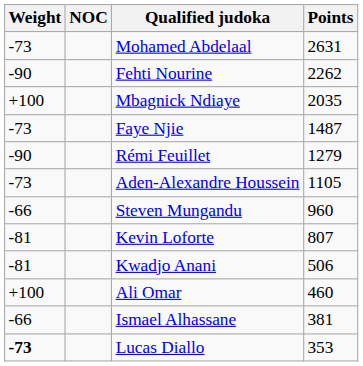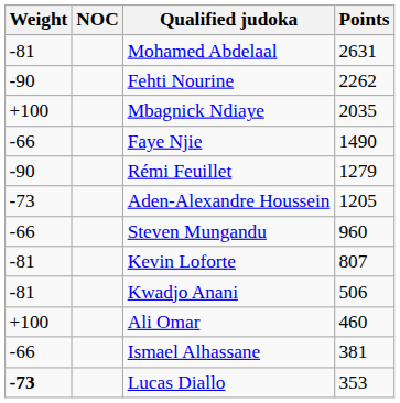 <table class="wikitable">
 <tr>
 <th>Weight</th>
 <th>NOC</th>
 <th>Qualified judoka</th>
 <th>Points</th>
 </tr>
 <tr>
-<td>-73</td>
+<td>-81</td>
 <td></td>
 <td><a href='#'>Mohamed Abdelaal</a></td>
 <td>2631</td>
 </tr>
 <tr>
 <td>-90</td>
 <td></td>
 <td><a href='#'>Fehti Nourine</a></td>
 <td>2262</td>
 </tr>
 <tr>
 <td>+100</td>
 <td></td>
 <td><a href='#'>Mbagnick Ndiaye</a></td>
 <td>2035</td>
 </tr>
 <tr>
-<td>-73</td>
+<td>-66</td>
 <td></td>
 <td><a href='#'>Faye Njie</a></td>
-<td>1487</td>
+<td>1490</td>
 </tr>
 <tr>
 <td>-90</td>
 <td></td>
 <td><a href='#'>Rémi Feuillet</a></td>
 <td>1279</td>
 </tr>
 <tr>
 <td>-73</td>
 <td></td>
 <td><a href='#'>Aden-Alexandre Houssein</a></td>
-<td>1105</td>
+<td>1205</td>
 </tr>
 <tr>
 <td>-66</td>
 <td></td>
 <td><a href='#'>Steven Mungandu</a></td>
 <td>960</td>
 </tr>
 <tr>
 <td>-81</td>
 <td></td>
 <td><a href='#'>Kevin Loforte</a></td>
 <td>807</td>
 </tr>
 <tr>
 <td>-81</td>
 <td></td>
 <td><a href='#'>Kwadjo Anani</a></td>
 <td>506</td>
 </tr>
 <tr>
 <td>+100</td>
 <td></td>
 <td><a href='#'>Ali Omar</a></td>
 <td>460</td>
 </tr>
 <tr>
 <td>-66</td>
 <td></td>
 <td><a href='#'>Ismael Alhassane</a></td>
 <td>381</td>
 </tr>
 <tr>
 <td><strong>-73</strong></td>
 <td></td>
 <td><a href='#'>Lucas Diallo</a></td>
 <td>353</td>
 </tr>
 </table>
